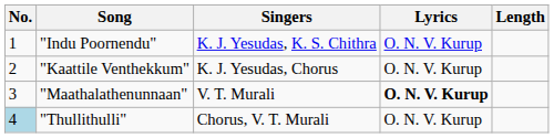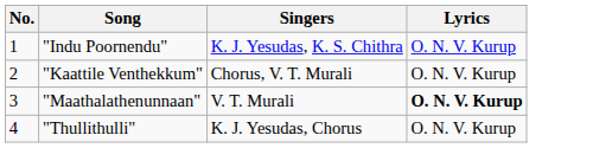 <table class="wikitable">
 <tr>
 <th>No.</th>
 <th>Song</th>
 <th>Singers</th>
 <th>Lyrics</th>
-<th>Length</th>
 </tr>
 <tr>
 <td>1</td>
 <td>"Indu Poornendu"</td>
 <td><a href='#'>K. J. Yesudas</a>, <a href='#'>K. S. Chithra</a></td>
 <td><a href='#'>O. N. V. Kurup</a></td>
-<td></td>
 </tr>
 <tr>
 <td>2</td>
 <td>"Kaattile Venthekkum"</td>
-<td>K. J. Yesudas, Chorus</td>
+<td>Chorus, V. T. Murali</td>
 <td>O. N. V. Kurup</td>
-<td></td>
 </tr>
 <tr>
 <td>3</td>
 <td>"Maathalathenunnaan"</td>
 <td>V. T. Murali</td>
 <td><strong>O. N. V. Kurup</strong></td>
-<td></td>
 </tr>
 <tr>
-<td style="background: lightblue;">4</td>
+<td>4</td>
 <td>"Thullithulli"</td>
-<td>Chorus, V. T. Murali</td>
+<td>K. J. Yesudas, Chorus</td>
 <td>O. N. V. Kurup</td>
-<td></td>
 </tr>
 </table>
